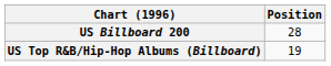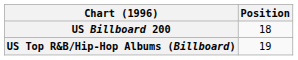 <table class="wikitable sortable plainrowheaders" style="text-align:center">
 <tr>
 <th scope="col">Chart (1996)</th>
 <th scope="col">Position</th>
 </tr>
 <tr>
 <th scope="row">US <em>Billboard</em> 200</th>
-<td>28</td>
+<td>18</td>
 </tr>
 <tr>
 <th scope="row">US Top R&B/Hip-Hop Albums (<em>Billboard</em>)</th>
 <td>19</td>
 </tr>
 </table>
